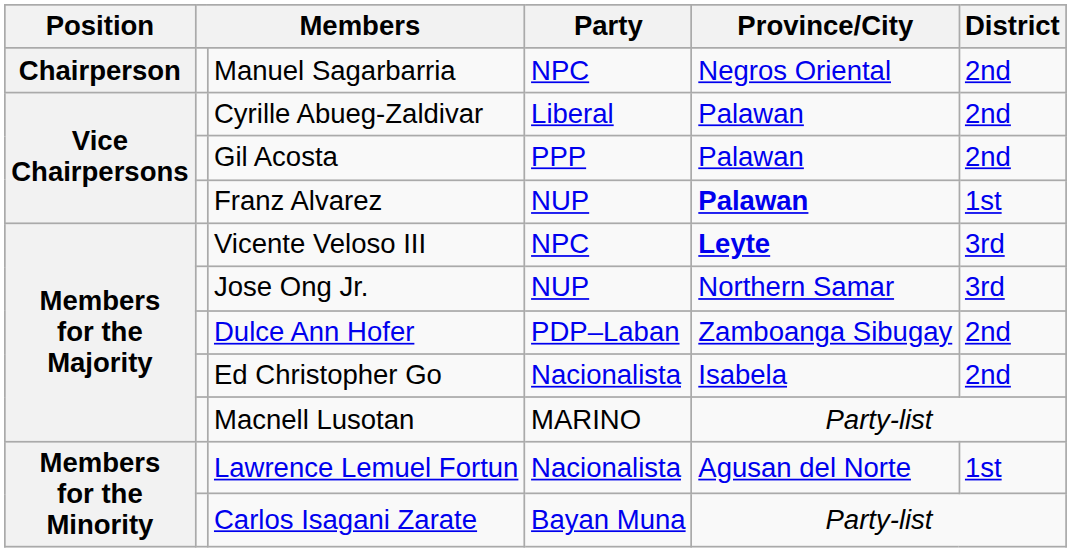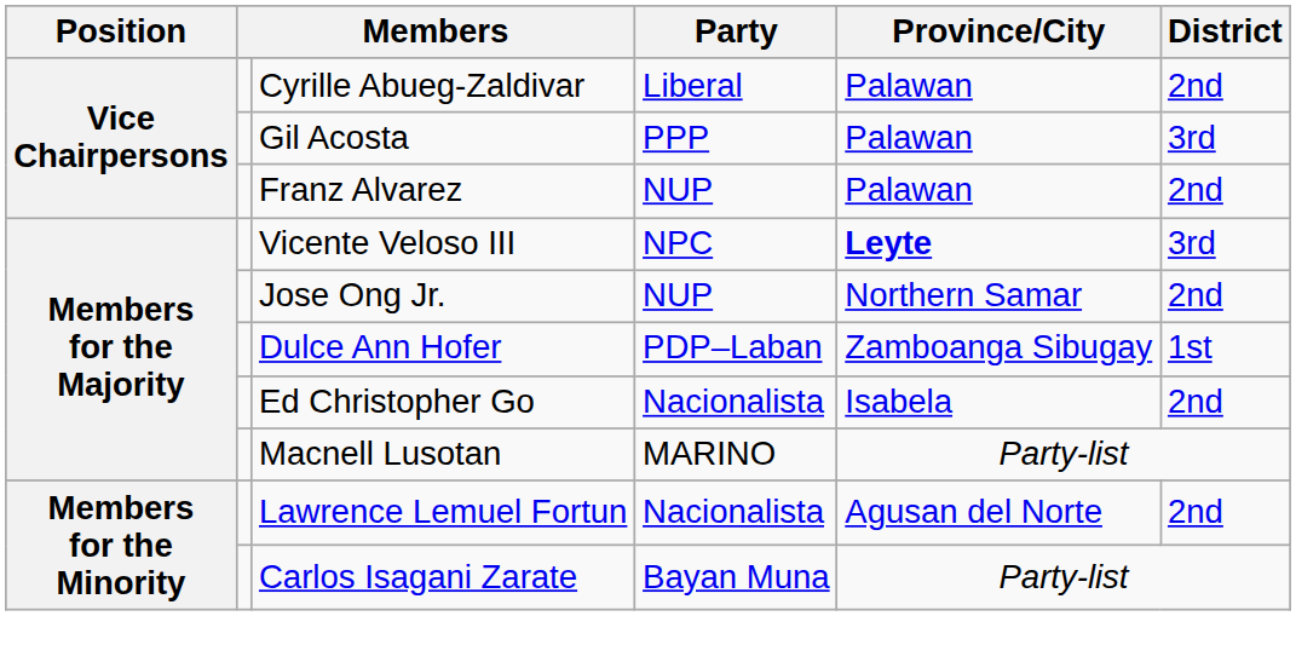 <table class="wikitable" style="font-size: 100%;">
 <tr>
 <th>Position</th>
 <th colspan="2">Members</th>
 <th>Party</th>
 <th>Province/City</th>
 <th>District</th>
-</tr>
-<tr>
-<th>Chairperson</th>
-<td></td>
-<td>Manuel Sagarbarria</td>
-<td><a href='#'>NPC</a></td>
-<td><a href='#'>Negros Oriental</a></td>
-<td><a href='#'>2nd</a></td>
 </tr>
 <tr>
 <th rowspan="3">Vice<br>Chairpersons</th>
 <td></td>
 <td>Cyrille Abueg-Zaldivar</td>
 <td><a href='#'>Liberal</a></td>
 <td><a href='#'>Palawan</a></td>
 <td><a href='#'>2nd</a></td>
 </tr>
 <tr>
 <td></td>
 <td>Gil Acosta</td>
 <td><a href='#'>PPP</a></td>
 <td><a href='#'>Palawan</a></td>
-<td><a href='#'>2nd</a></td>
+<td><a href='#'>3rd</a></td>
 </tr>
 <tr>
 <td></td>
 <td>Franz Alvarez</td>
 <td><a href='#'>NUP</a></td>
-<td><strong><a href='#'>Palawan</a></strong></td>
-<td><a href='#'>1st</a></td>
+<td><a href='#'>Palawan</a></td>
+<td><a href='#'>2nd</a></td>
 </tr>
 <tr>
 <th rowspan="5">Members<br>for the<br>Majority</th>
 <td></td>
 <td>Vicente Veloso III</td>
 <td><a href='#'>NPC</a></td>
 <td><strong><a href='#'>Leyte</a></strong></td>
 <td><a href='#'>3rd</a></td>
 </tr>
 <tr>
 <td></td>
 <td>Jose Ong Jr.</td>
 <td><a href='#'>NUP</a></td>
 <td><a href='#'>Northern Samar</a></td>
-<td><a href='#'>3rd</a></td>
+<td><a href='#'>2nd</a></td>
 </tr>
 <tr>
 <td></td>
 <td><a href='#'>Dulce Ann Hofer</a></td>
 <td><a href='#'>PDP–Laban</a></td>
 <td><a href='#'>Zamboanga Sibugay</a></td>
-<td><a href='#'>2nd</a></td>
+<td><a href='#'>1st</a></td>
 </tr>
 <tr>
 <td></td>
 <td>Ed Christopher Go</td>
 <td><a href='#'>Nacionalista</a></td>
 <td><a href='#'>Isabela</a></td>
 <td><a href='#'>2nd</a></td>
 </tr>
 <tr>
 <td></td>
 <td>Macnell Lusotan</td>
 <td>MARINO</td>
 <td align="center" colspan="2"><em>Party-list</em></td>
 </tr>
 <tr>
 <th rowspan="2">Members<br>for the<br>Minority</th>
 <td></td>
 <td><a href='#'>Lawrence Lemuel Fortun</a></td>
 <td><a href='#'>Nacionalista</a></td>
 <td><a href='#'>Agusan del Norte</a></td>
-<td><a href='#'>1st</a></td>
+<td><a href='#'>2nd</a></td>
 </tr>
 <tr>
 <td></td>
 <td><a href='#'>Carlos Isagani Zarate</a></td>
 <td><a href='#'>Bayan Muna</a></td>
 <td align="center" colspan="2"><em>Party-list</em></td>
 </tr>
 </table>
